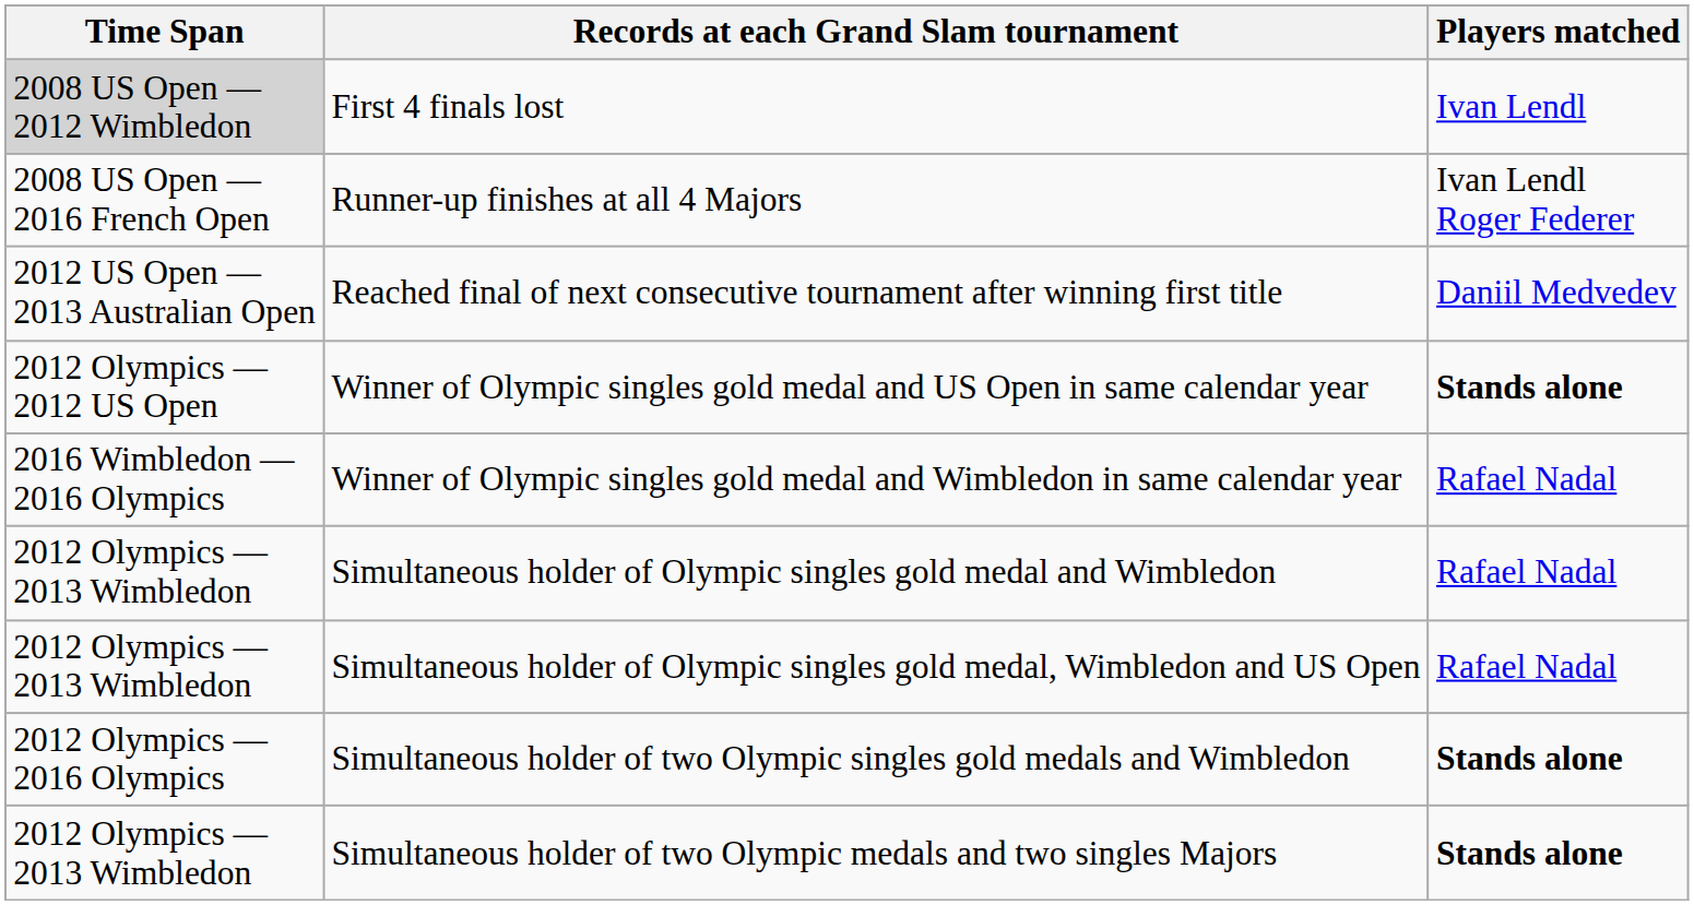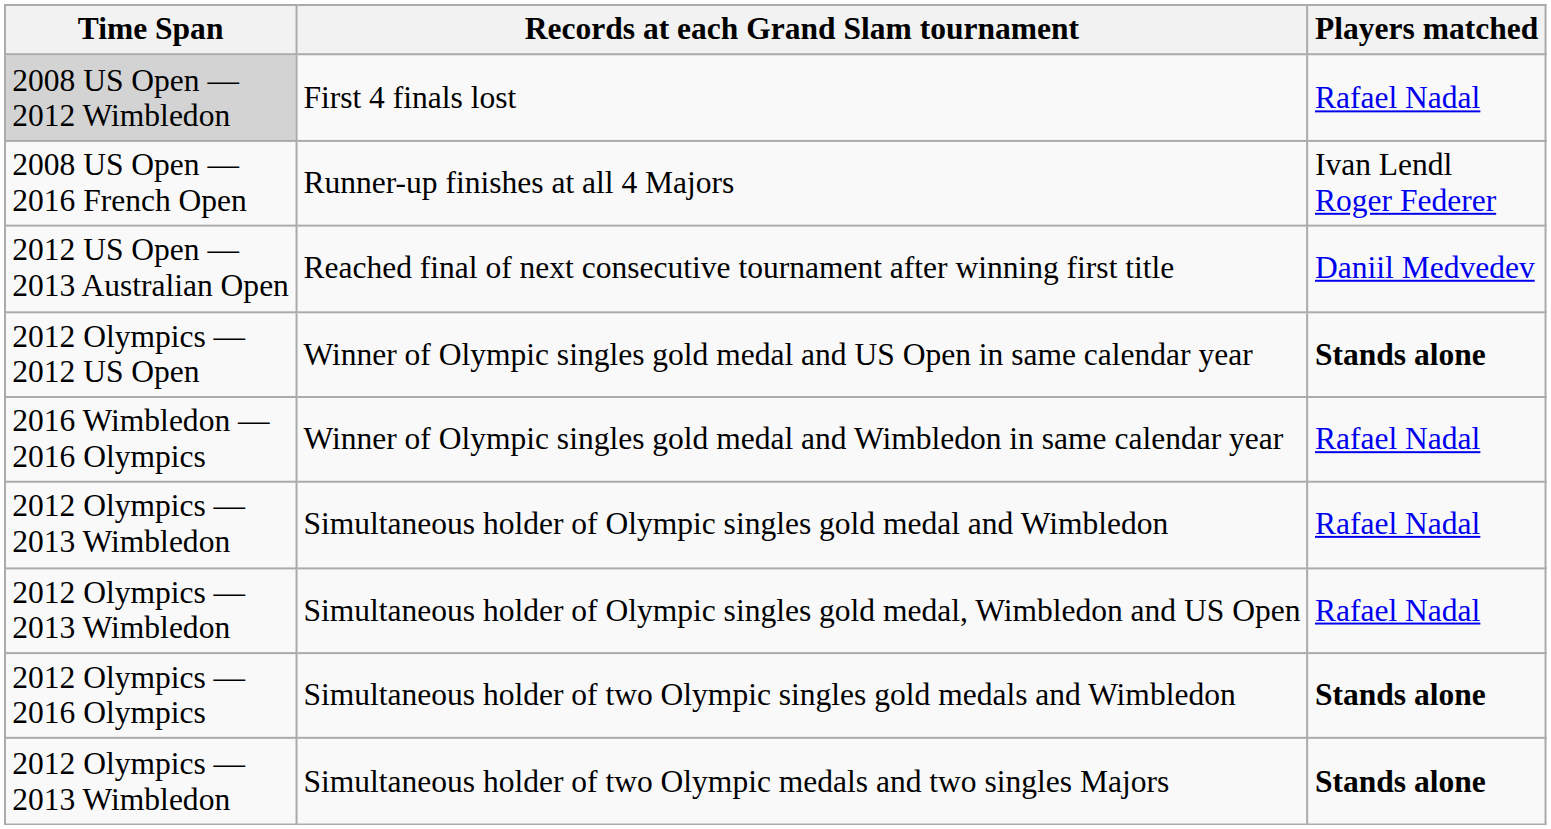 <table class="wikitable collapsible">
 <tr>
 <th>Time Span</th>
 <th>Records at each Grand Slam tournament</th>
 <th>Players matched</th>
 </tr>
 <tr>
 <td style="background: lightgrey;">2008 US Open —<br>2012 Wimbledon</td>
 <td>First 4 finals lost</td>
-<td><a href='#'>Ivan Lendl</a></td>
+<td><a href='#'>Rafael Nadal</a></td>
 </tr>
 <tr>
 <td>2008 US Open —<br>2016 French Open</td>
 <td>Runner-up finishes at all 4 Majors</td>
 <td>Ivan Lendl<br><a href='#'>Roger Federer</a></td>
 </tr>
 <tr>
 <td>2012 US Open —<br>2013 Australian Open</td>
 <td>Reached final of next consecutive tournament after winning first title</td>
 <td><a href='#'>Daniil Medvedev</a></td>
 </tr>
 <tr>
 <td>2012 Olympics —<br>2012 US Open</td>
 <td>Winner of Olympic singles gold medal and US Open in same calendar year</td>
 <td><strong>Stands alone</strong></td>
 </tr>
 <tr>
 <td>2016 Wimbledon —<br>2016 Olympics</td>
 <td>Winner of Olympic singles gold medal and Wimbledon in same calendar year</td>
 <td><a href='#'>Rafael Nadal</a></td>
 </tr>
 <tr>
 <td>2012 Olympics —<br>2013 Wimbledon</td>
 <td>Simultaneous holder of Olympic singles gold medal and Wimbledon</td>
 <td><a href='#'>Rafael Nadal</a></td>
 </tr>
 <tr>
 <td>2012 Olympics —<br>2013 Wimbledon</td>
 <td>Simultaneous holder of Olympic singles gold medal, Wimbledon and US Open</td>
 <td><a href='#'>Rafael Nadal</a></td>
 </tr>
 <tr>
 <td>2012 Olympics —<br>2016 Olympics</td>
 <td>Simultaneous holder of two Olympic singles gold medals and Wimbledon</td>
 <td><strong>Stands alone</strong></td>
 </tr>
 <tr>
 <td>2012 Olympics —<br>2013 Wimbledon</td>
 <td>Simultaneous holder of two Olympic medals and two singles Majors </td>
 <td><strong>Stands alone</strong></td>
 </tr>
 </table>
